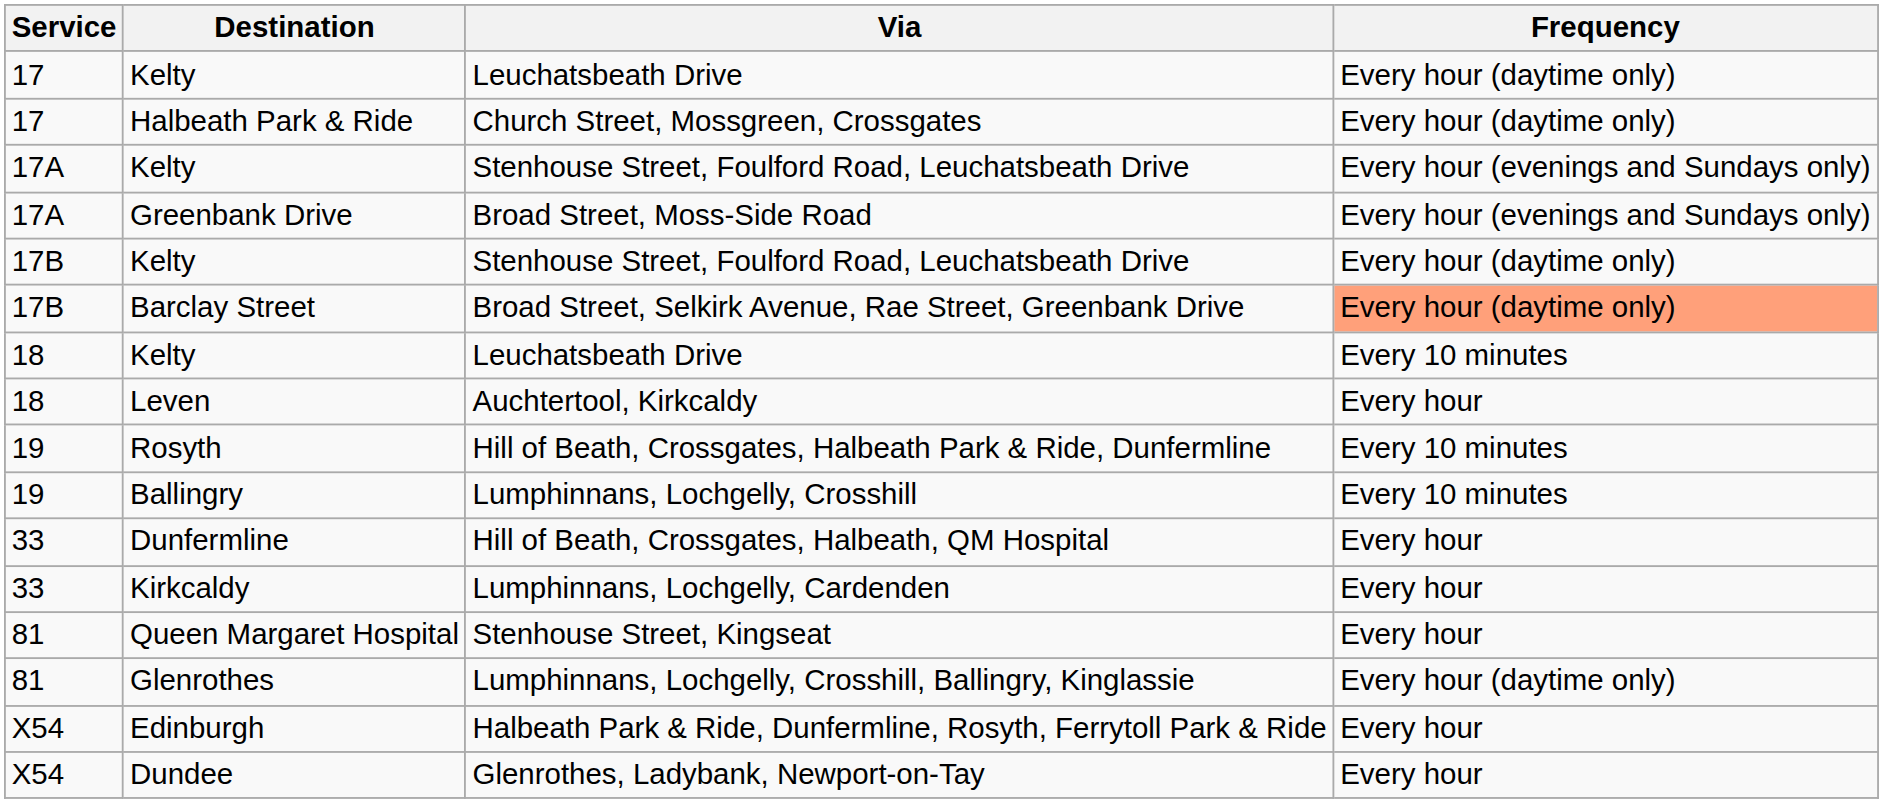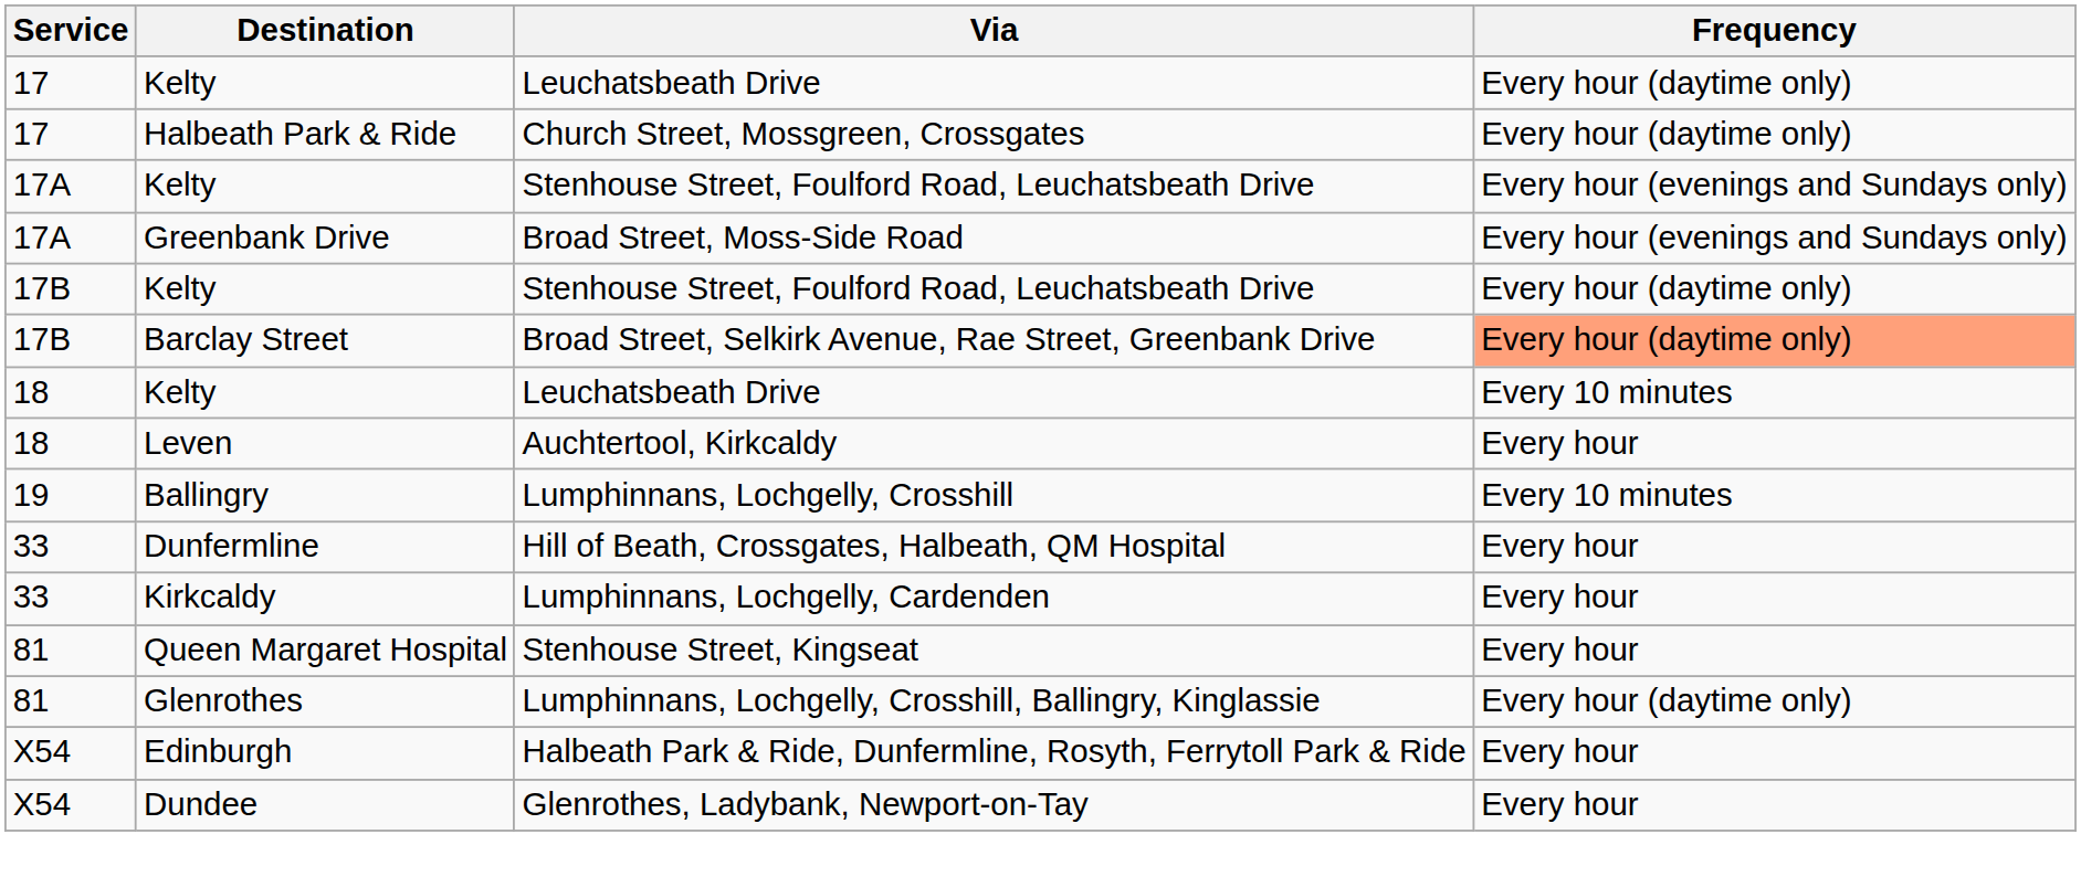 <table class="wikitable">
 <tr>
 <th>Service</th>
 <th>Destination</th>
 <th>Via</th>
 <th>Frequency</th>
 </tr>
 <tr>
 <td>17</td>
 <td>Kelty</td>
 <td>Leuchatsbeath Drive</td>
 <td>Every hour (daytime only)</td>
 </tr>
 <tr>
 <td>17</td>
 <td>Halbeath Park & Ride</td>
 <td>Church Street, Mossgreen, Crossgates</td>
 <td>Every hour (daytime only)</td>
 </tr>
 <tr>
 <td>17A</td>
 <td>Kelty</td>
 <td>Stenhouse Street, Foulford Road, Leuchatsbeath Drive</td>
 <td>Every hour (evenings and Sundays only)</td>
 </tr>
 <tr>
 <td>17A</td>
 <td>Greenbank Drive</td>
 <td>Broad Street, Moss-Side Road</td>
 <td>Every hour (evenings and Sundays only)</td>
 </tr>
 <tr>
 <td>17B</td>
 <td>Kelty</td>
 <td>Stenhouse Street, Foulford Road, Leuchatsbeath Drive</td>
 <td>Every hour (daytime only)</td>
 </tr>
 <tr>
 <td>17B</td>
 <td>Barclay Street</td>
 <td>Broad Street, Selkirk Avenue, Rae Street, Greenbank Drive</td>
 <td style="background: lightsalmon;">Every hour (daytime only)</td>
 </tr>
 <tr>
 <td>18</td>
 <td>Kelty</td>
 <td>Leuchatsbeath Drive</td>
 <td>Every 10 minutes</td>
 </tr>
 <tr>
 <td>18</td>
 <td>Leven</td>
 <td>Auchtertool, Kirkcaldy</td>
 <td>Every hour</td>
 </tr>
 <tr>
 <td>19</td>
-<td>Rosyth</td>
-<td>Hill of Beath, Crossgates, Halbeath Park & Ride, Dunfermline</td>
-<td>Every 10 minutes</td>
-</tr>
-<tr>
-<td>19</td>
 <td>Ballingry</td>
 <td>Lumphinnans, Lochgelly, Crosshill</td>
 <td>Every 10 minutes</td>
 </tr>
 <tr>
 <td>33</td>
 <td>Dunfermline</td>
 <td>Hill of Beath, Crossgates, Halbeath, QM Hospital</td>
 <td>Every hour</td>
 </tr>
 <tr>
 <td>33</td>
 <td>Kirkcaldy</td>
 <td>Lumphinnans, Lochgelly, Cardenden</td>
 <td>Every hour</td>
 </tr>
 <tr>
 <td>81</td>
 <td>Queen Margaret Hospital</td>
 <td>Stenhouse Street, Kingseat</td>
 <td>Every hour</td>
 </tr>
 <tr>
 <td>81</td>
 <td>Glenrothes</td>
 <td>Lumphinnans, Lochgelly, Crosshill, Ballingry, Kinglassie</td>
 <td>Every hour (daytime only)</td>
 </tr>
 <tr>
 <td>X54</td>
 <td>Edinburgh</td>
 <td>Halbeath Park & Ride, Dunfermline, Rosyth, Ferrytoll Park & Ride</td>
 <td>Every hour</td>
 </tr>
 <tr>
 <td>X54</td>
 <td>Dundee</td>
 <td>Glenrothes, Ladybank, Newport-on-Tay</td>
 <td>Every hour</td>
 </tr>
 </table>
